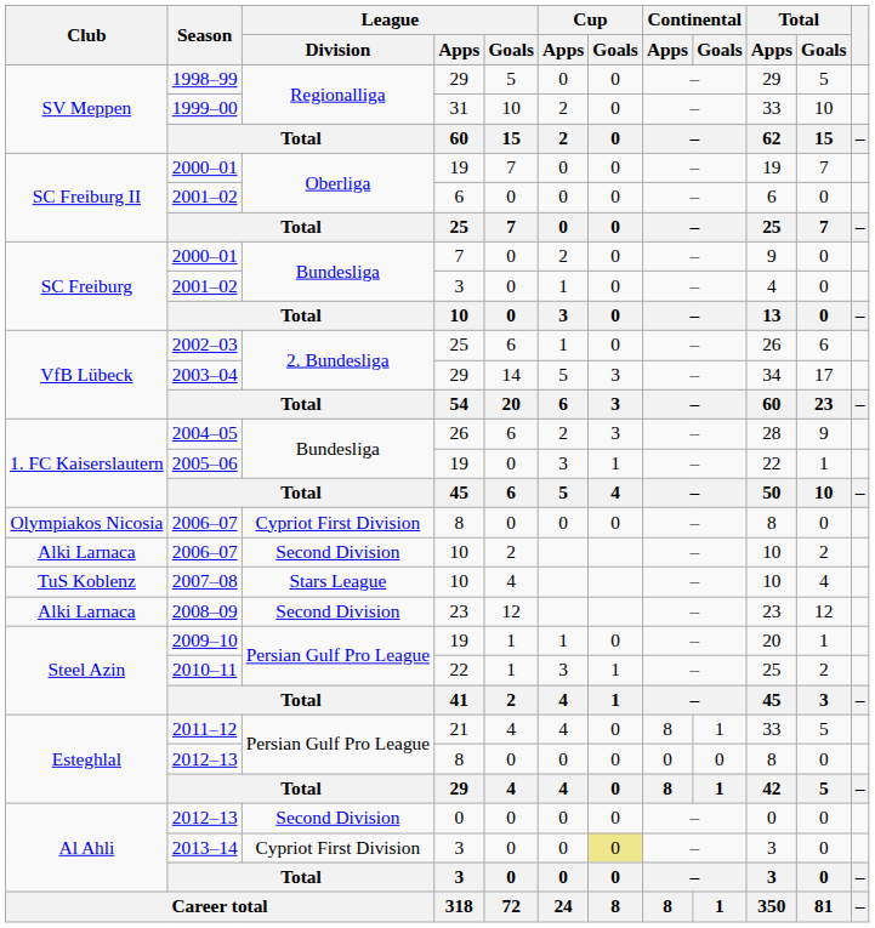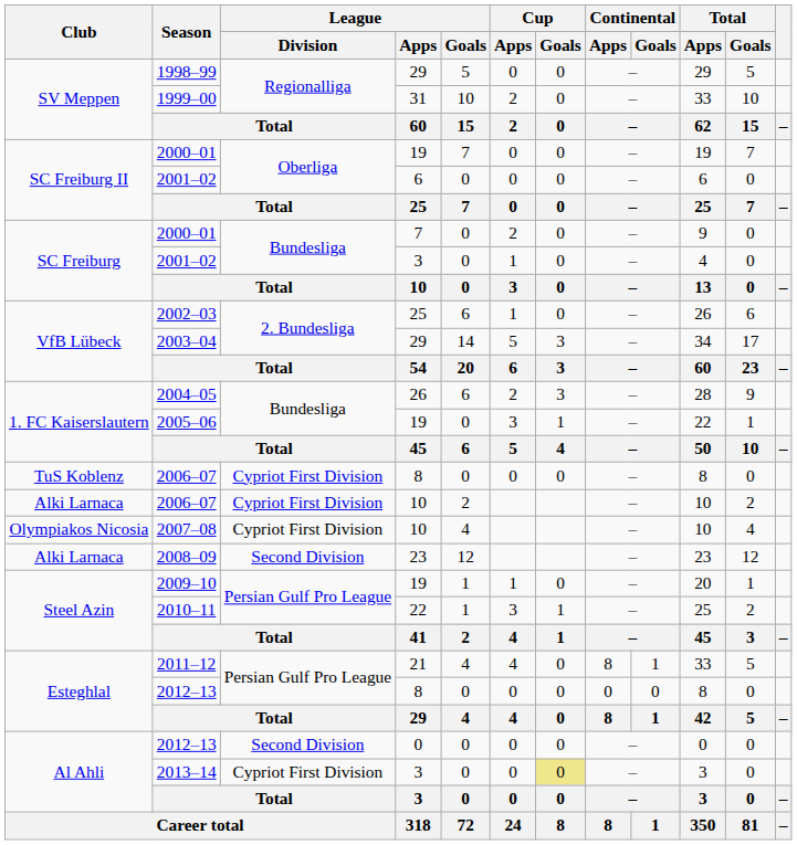 <table class="wikitable" style="text-align:center">
 <tr>
 <th rowspan="2">Club</th>
 <th rowspan="2">Season</th>
 <th colspan="3">League</th>
 <th colspan="2">Cup</th>
 <th colspan="2">Continental</th>
 <th colspan="2">Total</th>
 <th rowspan="2"></th>
 </tr>
 <tr>
 <th>Division</th>
 <th>Apps</th>
 <th>Goals</th>
 <th>Apps</th>
 <th>Goals</th>
 <th>Apps</th>
 <th>Goals</th>
 <th>Apps</th>
 <th>Goals</th>
 </tr>
 <tr>
 <td rowspan="3"><a href='#'>SV Meppen</a></td>
 <td><a href='#'>1998–99</a></td>
 <td rowspan="2"><a href='#'>Regionalliga</a></td>
 <td>29</td>
 <td>5</td>
 <td>0</td>
 <td>0</td>
 <td colspan="2">–</td>
 <td>29</td>
 <td>5</td>
 <td></td>
 </tr>
 <tr>
 <td><a href='#'>1999–00</a></td>
 <td>31</td>
 <td>10</td>
 <td>2</td>
 <td>0</td>
 <td colspan="2">–</td>
 <td>33</td>
 <td>10</td>
 <td></td>
 </tr>
 <tr>
 <th colspan="2">Total</th>
 <th>60</th>
 <th>15</th>
 <th>2</th>
 <th>0</th>
 <th colspan="2">–</th>
 <th>62</th>
 <th>15</th>
 <th>–</th>
 </tr>
 <tr>
 <td rowspan="3"><a href='#'>SC Freiburg II</a></td>
 <td><a href='#'>2000–01</a></td>
 <td rowspan="2"><a href='#'>Oberliga</a></td>
 <td>19</td>
 <td>7</td>
 <td>0</td>
 <td>0</td>
 <td colspan="2">–</td>
 <td>19</td>
 <td>7</td>
 <td></td>
 </tr>
 <tr>
 <td><a href='#'>2001–02</a></td>
 <td>6</td>
 <td>0</td>
 <td>0</td>
 <td>0</td>
 <td colspan="2">–</td>
 <td>6</td>
 <td>0</td>
 <td></td>
 </tr>
 <tr>
 <th colspan="2">Total</th>
 <th>25</th>
 <th>7</th>
 <th>0</th>
 <th>0</th>
 <th colspan="2">–</th>
 <th>25</th>
 <th>7</th>
 <th>–</th>
 </tr>
 <tr>
 <td rowspan="3"><a href='#'>SC Freiburg</a></td>
 <td><a href='#'>2000–01</a></td>
 <td rowspan="2"><a href='#'>Bundesliga</a></td>
 <td>7</td>
 <td>0</td>
 <td>2</td>
 <td>0</td>
 <td colspan="2">–</td>
 <td>9</td>
 <td>0</td>
 <td></td>
 </tr>
 <tr>
 <td><a href='#'>2001–02</a></td>
 <td>3</td>
 <td>0</td>
 <td>1</td>
 <td>0</td>
 <td colspan="2">–</td>
 <td>4</td>
 <td>0</td>
 <td></td>
 </tr>
 <tr>
 <th colspan="2">Total</th>
 <th>10</th>
 <th>0</th>
 <th>3</th>
 <th>0</th>
 <th colspan="2">–</th>
 <th>13</th>
 <th>0</th>
 <th>–</th>
 </tr>
 <tr>
 <td rowspan="3"><a href='#'>VfB Lübeck</a></td>
 <td><a href='#'>2002–03</a></td>
 <td rowspan="2"><a href='#'>2. Bundesliga</a></td>
 <td>25</td>
 <td>6</td>
 <td>1</td>
 <td>0</td>
 <td colspan="2">–</td>
 <td>26</td>
 <td>6</td>
 <td></td>
 </tr>
 <tr>
 <td><a href='#'>2003–04</a></td>
 <td>29</td>
 <td>14</td>
 <td>5</td>
 <td>3</td>
 <td colspan="2">–</td>
 <td>34</td>
 <td>17</td>
 <td></td>
 </tr>
 <tr>
 <th colspan="2">Total</th>
 <th>54</th>
 <th>20</th>
 <th>6</th>
 <th>3</th>
 <th colspan="2">–</th>
 <th>60</th>
 <th>23</th>
 <th>–</th>
 </tr>
 <tr>
 <td rowspan="3"><a href='#'>1. FC Kaiserslautern</a></td>
 <td><a href='#'>2004–05</a></td>
 <td rowspan="2">Bundesliga</td>
 <td>26</td>
 <td>6</td>
 <td>2</td>
 <td>3</td>
 <td colspan="2">–</td>
 <td>28</td>
 <td>9</td>
 <td></td>
 </tr>
 <tr>
 <td><a href='#'>2005–06</a></td>
 <td>19</td>
 <td>0</td>
 <td>3</td>
 <td>1</td>
 <td colspan="2">–</td>
 <td>22</td>
 <td>1</td>
 <td></td>
 </tr>
 <tr>
 <th colspan="2">Total</th>
 <th>45</th>
 <th>6</th>
 <th>5</th>
 <th>4</th>
 <th colspan="2">–</th>
 <th>50</th>
 <th>10</th>
 <th>–</th>
 </tr>
 <tr>
-<td><a href='#'>Olympiakos Nicosia</a></td>
+<td><a href='#'>TuS Koblenz</a></td>
 <td><a href='#'>2006–07</a></td>
 <td><a href='#'>Cypriot First Division</a></td>
 <td>8</td>
 <td>0</td>
 <td>0</td>
 <td>0</td>
 <td colspan="2">–</td>
 <td>8</td>
 <td>0</td>
 <td></td>
 </tr>
 <tr>
 <td><a href='#'>Alki Larnaca</a></td>
 <td><a href='#'>2006–07</a></td>
-<td><a href='#'>Second Division</a></td>
+<td><a href='#'>Cypriot First Division</a></td>
 <td>10</td>
 <td>2</td>
 <td></td>
 <td></td>
 <td colspan="2">–</td>
 <td>10</td>
 <td>2</td>
 <td></td>
 </tr>
 <tr>
-<td><a href='#'>TuS Koblenz</a></td>
+<td><a href='#'>Olympiakos Nicosia</a></td>
 <td><a href='#'>2007–08</a></td>
-<td><a href='#'>Stars League</a></td>
+<td>Cypriot First Division</td>
 <td>10</td>
 <td>4</td>
 <td></td>
 <td></td>
 <td colspan="2">–</td>
 <td>10</td>
 <td>4</td>
 <td></td>
 </tr>
 <tr>
 <td><a href='#'>Alki Larnaca</a></td>
 <td><a href='#'>2008–09</a></td>
 <td><a href='#'>Second Division</a></td>
 <td>23</td>
 <td>12</td>
 <td></td>
 <td></td>
 <td colspan="2">–</td>
 <td>23</td>
 <td>12</td>
 <td></td>
 </tr>
 <tr>
 <td rowspan="3"><a href='#'>Steel Azin</a></td>
 <td><a href='#'>2009–10</a></td>
 <td rowspan="2"><a href='#'>Persian Gulf Pro League</a></td>
 <td>19</td>
 <td>1</td>
 <td>1</td>
 <td>0</td>
 <td colspan="2">–</td>
 <td>20</td>
 <td>1</td>
 <td></td>
 </tr>
 <tr>
 <td><a href='#'>2010–11</a></td>
 <td>22</td>
 <td>1</td>
 <td>3</td>
 <td>1</td>
 <td colspan="2">–</td>
 <td>25</td>
 <td>2</td>
 <td></td>
 </tr>
 <tr>
 <th colspan="2">Total</th>
 <th>41</th>
 <th>2</th>
 <th>4</th>
 <th>1</th>
 <th colspan="2">–</th>
 <th>45</th>
 <th>3</th>
 <th>–</th>
 </tr>
 <tr>
 <td rowspan="3"><a href='#'>Esteghlal</a></td>
 <td><a href='#'>2011–12</a></td>
 <td rowspan="2">Persian Gulf Pro League</td>
 <td>21</td>
 <td>4</td>
 <td>4</td>
 <td>0</td>
 <td>8</td>
 <td>1</td>
 <td>33</td>
 <td>5</td>
 <td></td>
 </tr>
 <tr>
 <td><a href='#'>2012–13</a></td>
 <td>8</td>
 <td>0</td>
 <td>0</td>
 <td>0</td>
 <td>0</td>
 <td>0</td>
 <td>8</td>
 <td>0</td>
 <td></td>
 </tr>
 <tr>
 <th colspan="2">Total</th>
 <th>29</th>
 <th>4</th>
 <th>4</th>
 <th>0</th>
 <th>8</th>
 <th>1</th>
 <th>42</th>
 <th>5</th>
 <th>–</th>
 </tr>
 <tr>
 <td rowspan="3"><a href='#'>Al Ahli</a></td>
 <td><a href='#'>2012–13</a></td>
 <td><a href='#'>Second Division</a></td>
 <td>0</td>
 <td>0</td>
 <td>0</td>
 <td>0</td>
 <td colspan="2">–</td>
 <td>0</td>
 <td>0</td>
 <td></td>
 </tr>
 <tr>
 <td><a href='#'>2013–14</a></td>
 <td>Cypriot First Division</td>
 <td>3</td>
 <td>0</td>
 <td>0</td>
 <td style="background: khaki;">0</td>
 <td colspan="2">–</td>
 <td>3</td>
 <td>0</td>
 <td></td>
 </tr>
 <tr>
 <th colspan="2">Total</th>
 <th>3</th>
 <th>0</th>
 <th>0</th>
 <th>0</th>
 <th colspan="2">–</th>
 <th>3</th>
 <th>0</th>
 <th>–</th>
 </tr>
 <tr>
 <th colspan="3">Career total</th>
 <th>318</th>
 <th>72</th>
 <th>24</th>
 <th>8</th>
 <th>8</th>
 <th>1</th>
 <th>350</th>
 <th>81</th>
 <th>–</th>
 </tr>
 </table>
